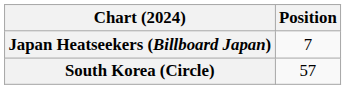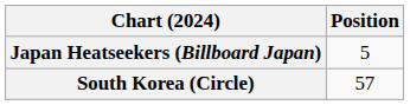 <table class="wikitable sortable plainrowheaders" style="text-align:center">
 <tr>
 <th scope="col">Chart (2024)</th>
 <th scope="col">Position</th>
 </tr>
 <tr>
 <th scope="row">Japan Heatseekers (<em>Billboard Japan</em>)</th>
-<td>7</td>
+<td>5</td>
 </tr>
 <tr>
 <th scope="row">South Korea (Circle)</th>
 <td>57</td>
 </tr>
 </table>
